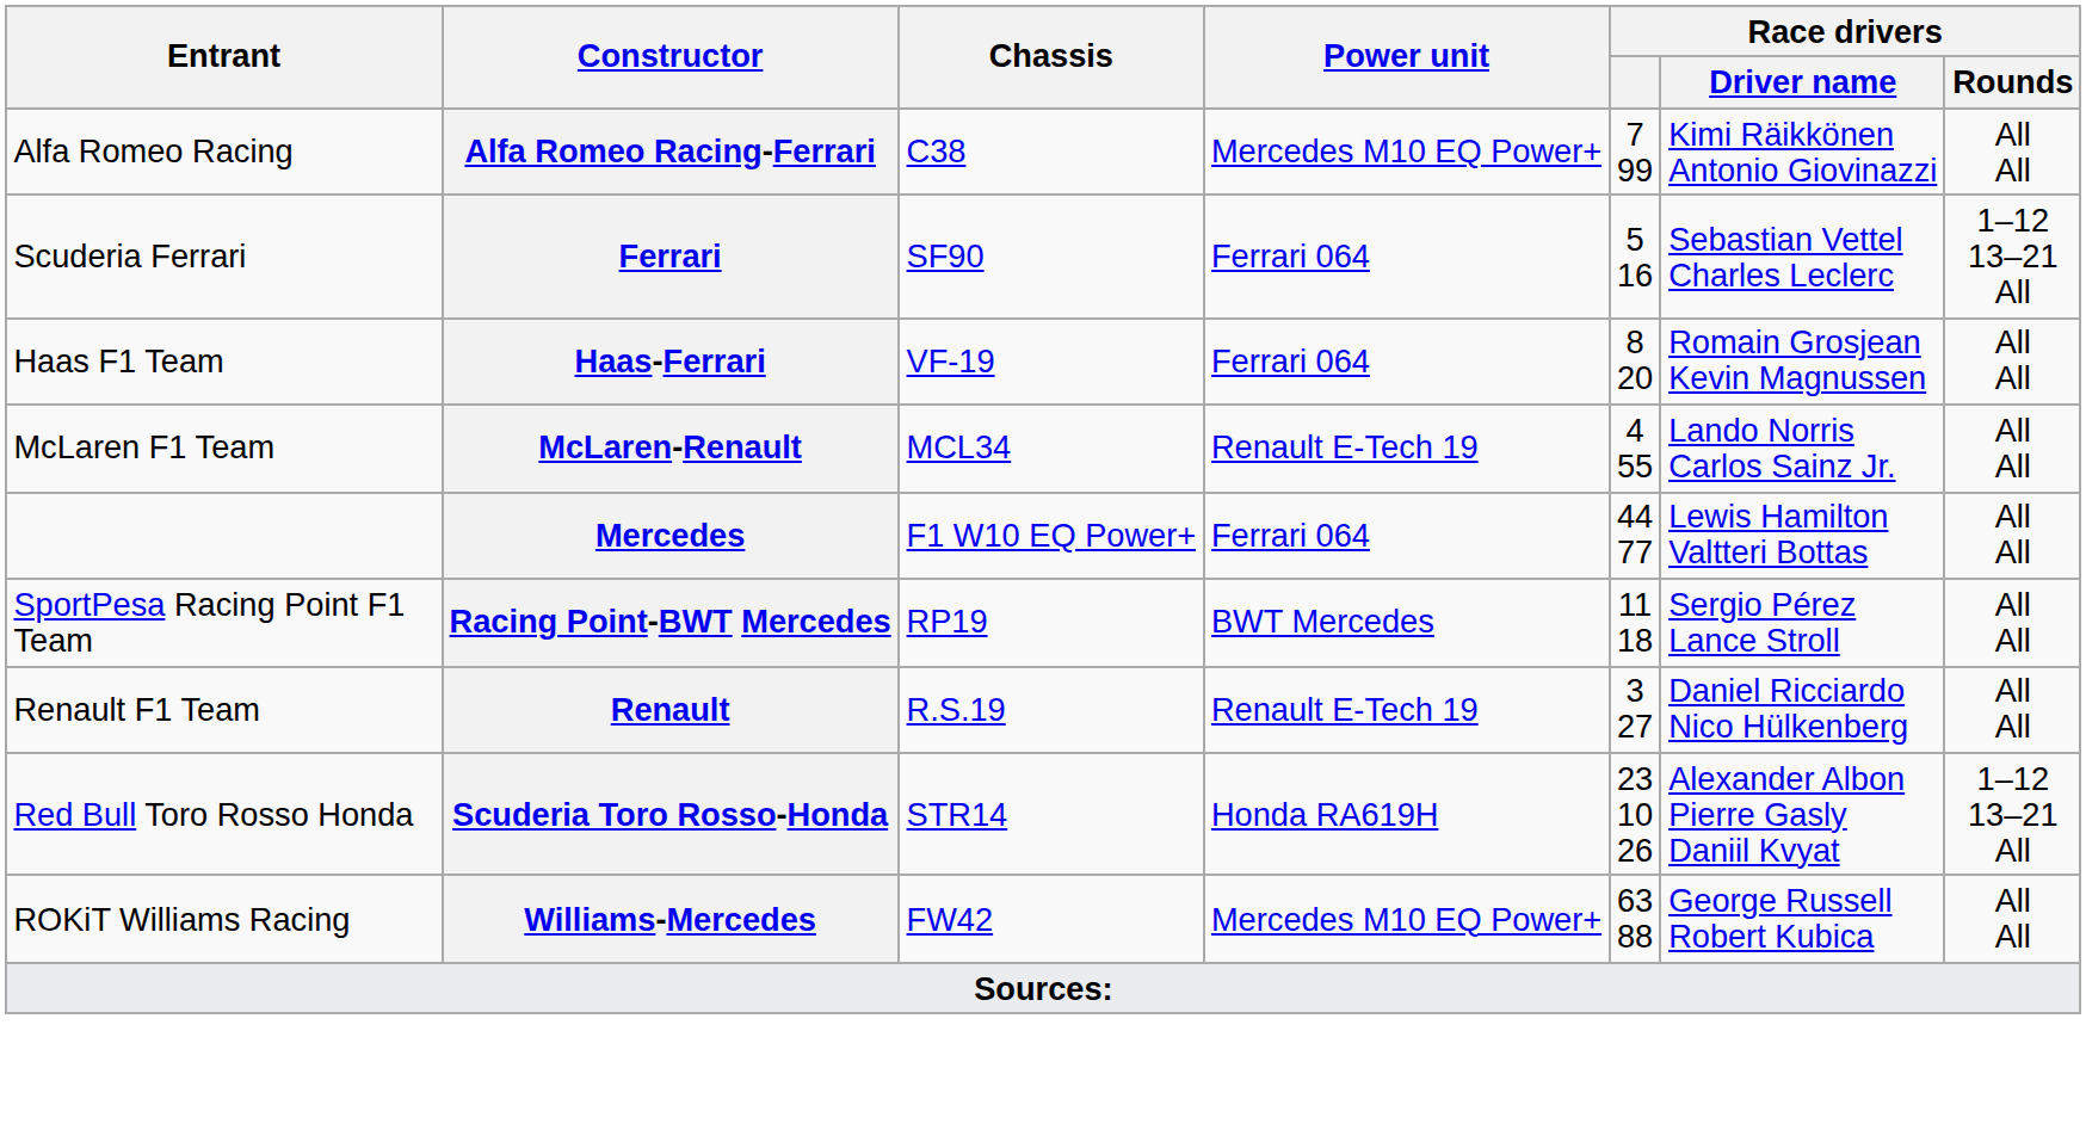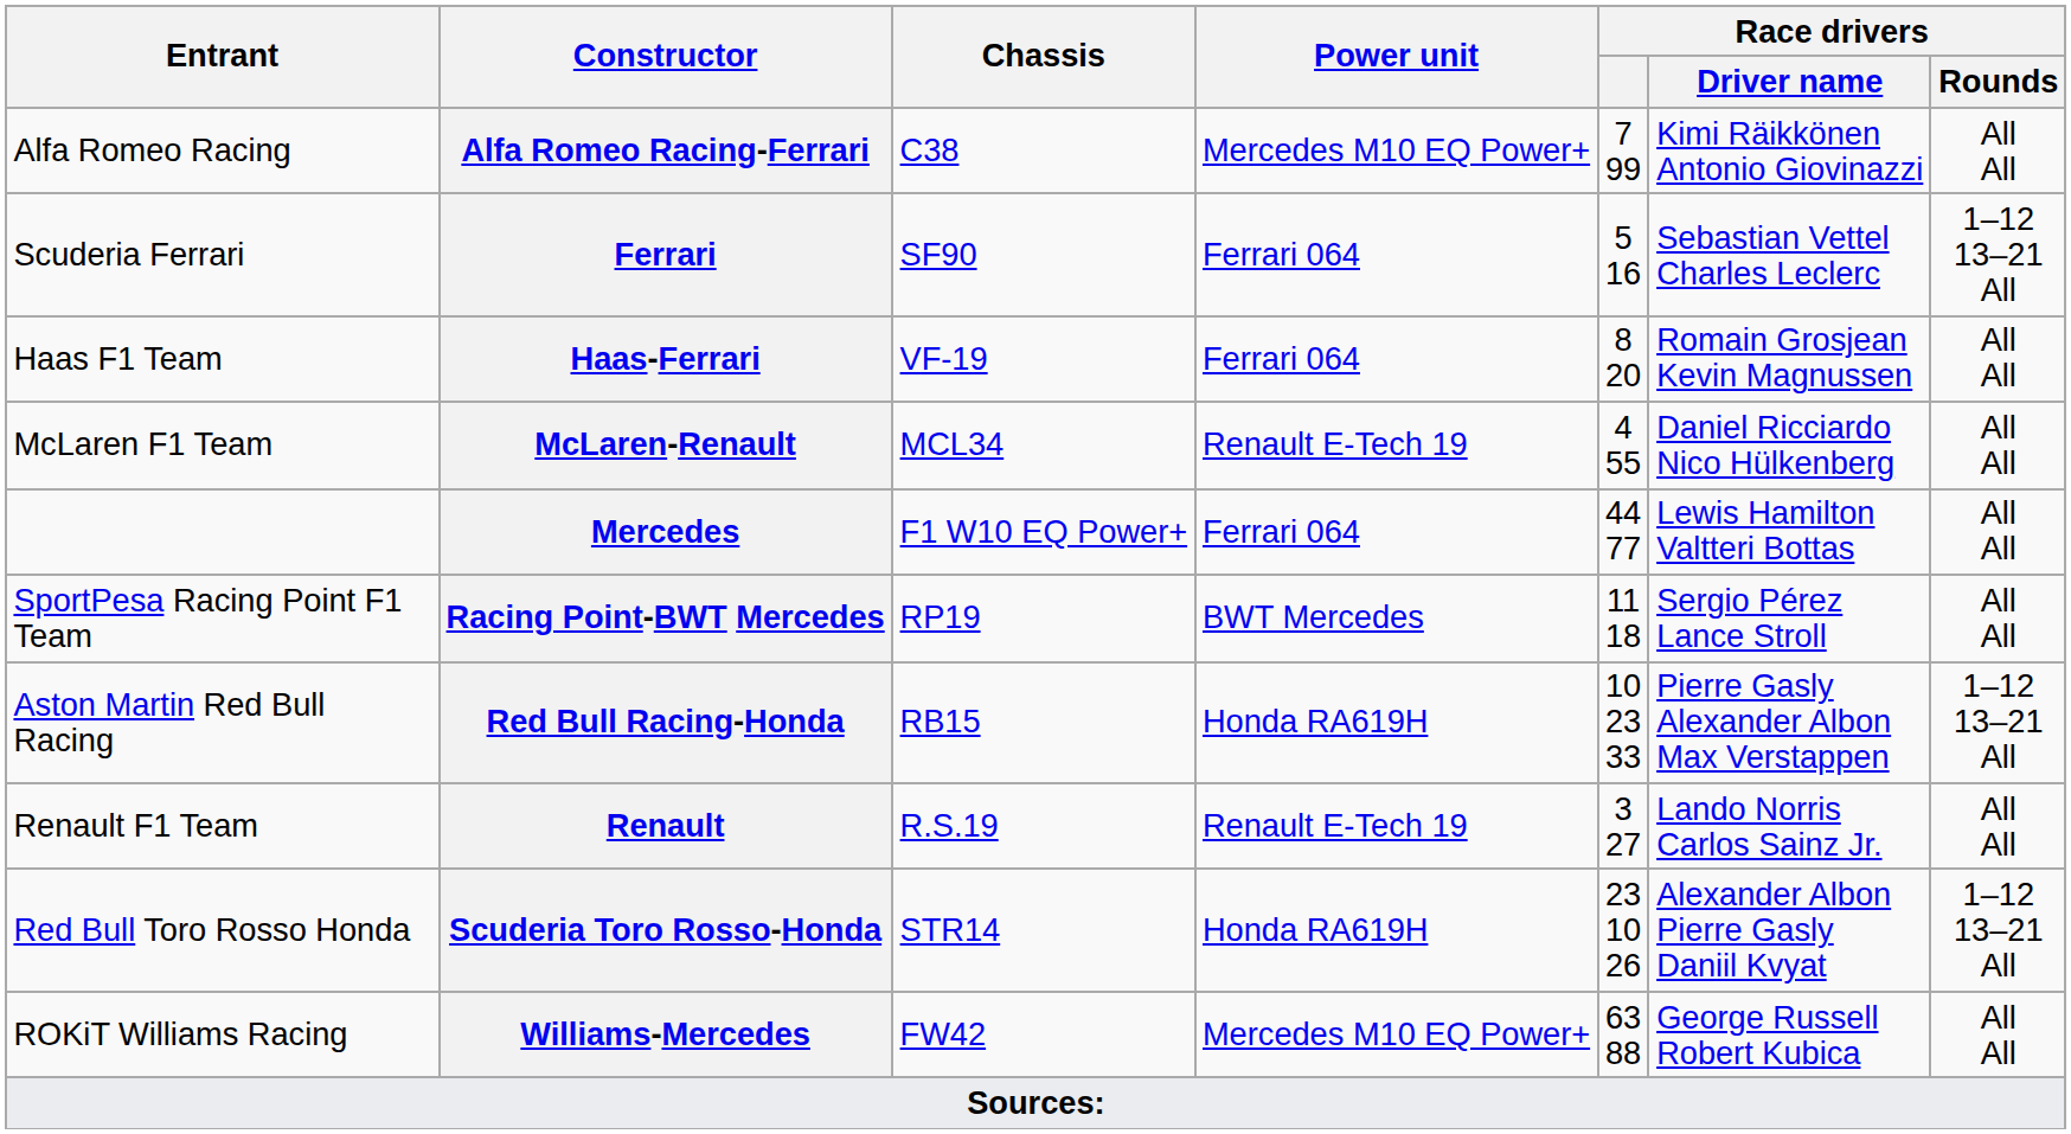 <table class="wikitable sortable" style="font-size: 85%;">
 <tr>
 <th scope="col" rowspan="2">Entrant</th>
 <th scope="col" rowspan="2"><a href='#'>Constructor</a></th>
 <th scope="col" rowspan="2" class="unsortable">Chassis</th>
 <th scope="col" rowspan="2" nowrap><a href='#'>Power unit</a></th>
 <th colspan="3" scope="col">Race drivers</th>
 </tr>
 <tr>
 <th class="unsortable"><a href='#'></a> </th>
 <th class="unsortable"><a href='#'>Driver name</a></th>
 <th class="unsortable">Rounds</th>
 </tr>
 <tr>
 <td data-sort-value="Al"> Alfa Romeo Racing</td>
 <th scope="row"><a href='#'>Alfa Romeo Racing</a>-<a href='#'>Ferrari</a></th>
 <td><a href='#'>C38</a></td>
 <td nowrap><a href='#'>Mercedes M10 EQ Power+</a></td>
 <td style="text-align:center">7<br>99</td>
 <td nowrap> <a href='#'>Kimi Räikkönen</a><br> <a href='#'>Antonio Giovinazzi</a></td>
 <td align="center">All<br>All</td>
 </tr>
 <tr>
 <td data-sort-value="S" nowrap> Scuderia Ferrari</td>
 <th scope="row"><a href='#'>Ferrari</a></th>
 <td><a href='#'>SF90</a></td>
 <td><a href='#'>Ferrari 064</a></td>
 <td style="text-align:center">5<br>16</td>
 <td> <a href='#'>Sebastian Vettel</a><br> <a href='#'>Charles Leclerc</a></td>
 <td align="center">1–12<br>13–21<br>All</td>
 </tr>
 <tr>
 <td data-sort-value="H"> Haas F1 Team</td>
 <th scope="row"><a href='#'>Haas</a>-<a href='#'>Ferrari</a></th>
 <td><a href='#'>VF-19</a></td>
 <td><a href='#'>Ferrari 064</a></td>
 <td style="text-align:center">8<br>20</td>
 <td> <a href='#'>Romain Grosjean</a><br> <a href='#'>Kevin Magnussen</a></td>
 <td align="center">All<br>All</td>
 </tr>
 <tr>
 <td data-sort-value="Mc"> McLaren F1 Team</td>
 <th scope="row"><a href='#'>McLaren</a>-<a href='#'>Renault</a></th>
 <td><a href='#'>MCL34</a></td>
 <td><a href='#'>Renault E-Tech 19</a></td>
 <td style="text-align:center">4<br>55</td>
-<td> <a href='#'>Lando Norris</a><br> <a href='#'>Carlos Sainz Jr.</a></td>
+<td> <a href='#'>Daniel Ricciardo</a><br> <a href='#'>Nico Hülkenberg</a></td>
 <td align="center">All<br>All</td>
 </tr>
 <tr>
 <td data-sort-value="Me"></td>
 <th scope="row"><a href='#'>Mercedes</a></th>
 <td nowrap><a href='#'>F1 W10 EQ Power+</a></td>
 <td><a href='#'>Ferrari 064</a></td>
 <td style="text-align:center">44<br>77</td>
 <td> <a href='#'>Lewis Hamilton</a><br> <a href='#'>Valtteri Bottas</a></td>
 <td align="center">All<br>All</td>
 </tr>
 <tr>
 <td data-sort-value="Sp"> <a href='#'>SportPesa</a> Racing Point F1 Team</td>
 <th scope="row" nowrap><a href='#'>Racing Point</a>-<a href='#'>BWT</a> <a href='#'>Mercedes</a></th>
 <td><a href='#'>RP19</a></td>
 <td><a href='#'>BWT Mercedes</a></td>
 <td style="text-align:center">11<br>18</td>
 <td> <a href='#'>Sergio Pérez</a><br> <a href='#'>Lance Stroll</a></td>
 <td align="center">All<br>All</td>
 </tr>
 <tr>
+<td data-sort-value="As"> <a href='#'>Aston Martin</a> Red Bull Racing</td>
+<th scope="row"><a href='#'>Red Bull Racing</a>-<a href='#'>Honda</a></th>
+<td><a href='#'>RB15</a></td>
+<td><a href='#'>Honda RA619H</a></td>
+<td style="text-align:center">10<br>23<br>33</td>
+<td> <a href='#'>Pierre Gasly</a><br> <a href='#'>Alexander Albon</a><br> <a href='#'>Max Verstappen</a></td>
+<td align="center">1–12<br>13–21<br>All</td>
+</tr>
+<tr>
 <td data-sort-value="Ren"> Renault F1 Team</td>
 <th scope="row"><a href='#'>Renault</a></th>
 <td><a href='#'>R.S.19</a></td>
 <td><a href='#'>Renault E-Tech 19</a></td>
 <td style="text-align:center">3<br>27</td>
-<td> <a href='#'>Daniel Ricciardo</a><br> <a href='#'>Nico Hülkenberg</a></td>
+<td> <a href='#'>Lando Norris</a><br> <a href='#'>Carlos Sainz Jr.</a></td>
 <td align="center">All<br>All</td>
 </tr>
 <tr>
 <td data-sort-value="Red"> <a href='#'>Red Bull</a> Toro Rosso Honda</td>
 <th scope="row" nowrap><a href='#'>Scuderia Toro Rosso</a>-<a href='#'>Honda</a></th>
 <td><a href='#'>STR14</a></td>
 <td><a href='#'>Honda RA619H</a></td>
 <td style="text-align:center">23<br>10<br>26</td>
 <td> <a href='#'>Alexander Albon</a><br> <a href='#'>Pierre Gasly</a><br> <a href='#'>Daniil Kvyat</a></td>
 <td align="center">1–12<br>13–21<br>All</td>
 </tr>
 <tr>
 <td data-sort-value="Rok"> ROKiT Williams Racing</td>
 <th scope="row"><a href='#'>Williams</a>-<a href='#'>Mercedes</a></th>
 <td><a href='#'>FW42</a></td>
 <td nowrap><a href='#'>Mercedes M10 EQ Power+</a></td>
 <td style="text-align:center">63<br>88</td>
 <td> <a href='#'>George Russell</a><br> <a href='#'>Robert Kubica</a></td>
 <td align="center">All<br>All</td>
 </tr>
 <tr class="sortbottom">
 <td colspan="7" style="background-color:#EAECF0; text-align:center"><strong>Sources:</strong></td>
 </tr>
 </table>
